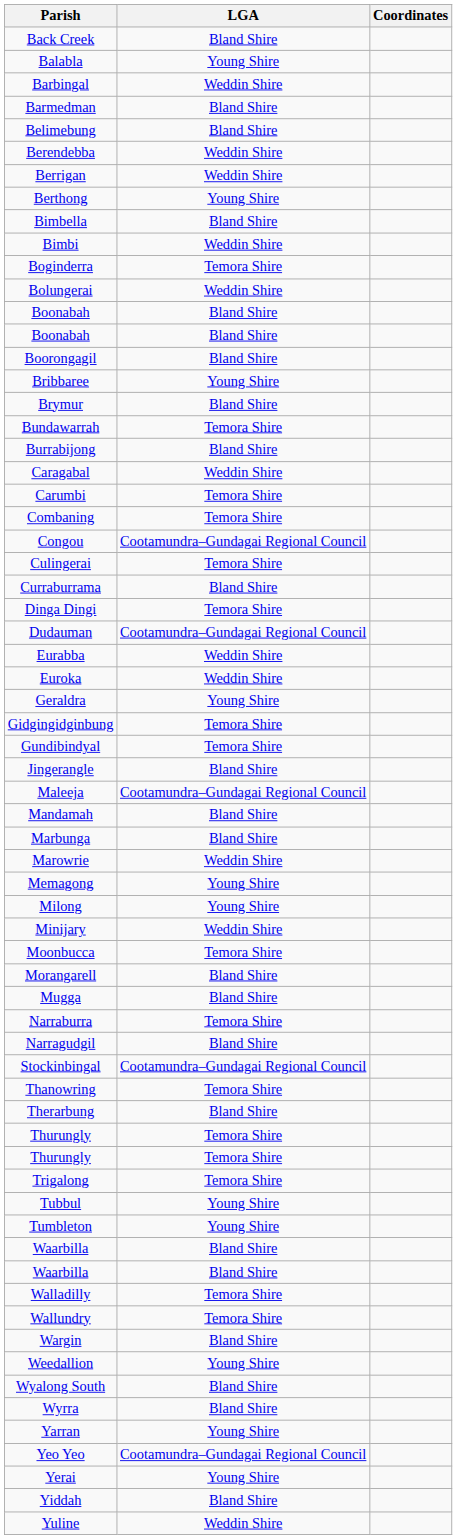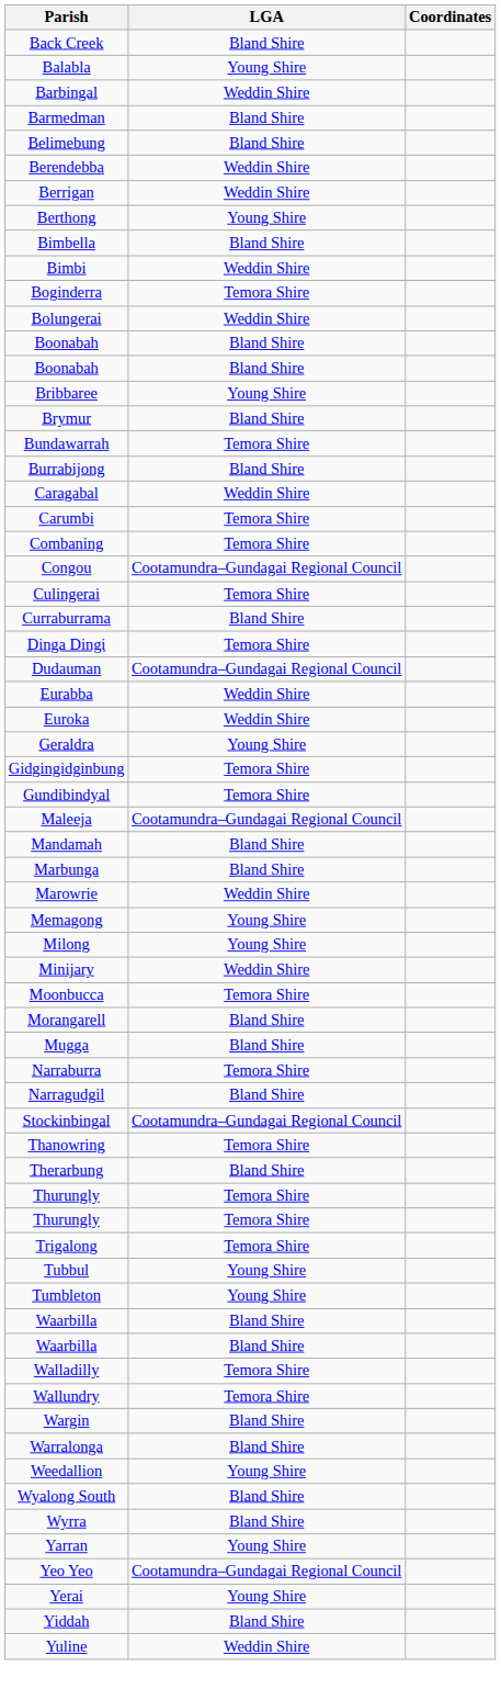 <table class="wikitable" style="text-align:center">
 <tr>
 <th>Parish</th>
 <th>LGA</th>
 <th>Coordinates</th>
 </tr>
 <tr>
 <td><a href='#'>Back Creek</a></td>
 <td><a href='#'>Bland Shire</a></td>
 <td></td>
 </tr>
 <tr>
 <td><a href='#'>Balabla</a></td>
 <td><a href='#'>Young Shire</a></td>
 <td></td>
 </tr>
 <tr>
 <td><a href='#'>Barbingal</a></td>
 <td><a href='#'>Weddin Shire</a></td>
 <td></td>
 </tr>
 <tr>
 <td><a href='#'>Barmedman</a></td>
 <td><a href='#'>Bland Shire</a></td>
 <td></td>
 </tr>
 <tr>
 <td><a href='#'>Belimebung</a></td>
 <td><a href='#'>Bland Shire</a></td>
 <td></td>
 </tr>
 <tr>
 <td><a href='#'>Berendebba</a></td>
 <td><a href='#'>Weddin Shire</a></td>
 <td></td>
 </tr>
 <tr>
 <td><a href='#'>Berrigan</a></td>
 <td><a href='#'>Weddin Shire</a></td>
 <td></td>
 </tr>
 <tr>
 <td><a href='#'>Berthong</a></td>
 <td><a href='#'>Young Shire</a></td>
 <td></td>
 </tr>
 <tr>
 <td><a href='#'>Bimbella</a></td>
 <td><a href='#'>Bland Shire</a></td>
 <td></td>
 </tr>
 <tr>
 <td><a href='#'>Bimbi</a></td>
 <td><a href='#'>Weddin Shire</a></td>
 <td></td>
 </tr>
 <tr>
 <td><a href='#'>Boginderra</a></td>
 <td><a href='#'>Temora Shire</a></td>
 <td></td>
 </tr>
 <tr>
 <td><a href='#'>Bolungerai</a></td>
 <td><a href='#'>Weddin Shire</a></td>
 <td></td>
 </tr>
 <tr>
 <td><a href='#'>Boonabah</a></td>
 <td><a href='#'>Bland Shire</a></td>
 <td></td>
 </tr>
 <tr>
 <td><a href='#'>Boonabah</a></td>
-<td><a href='#'>Bland Shire</a></td>
-<td></td>
-</tr>
-<tr>
-<td><a href='#'>Boorongagil</a></td>
 <td><a href='#'>Bland Shire</a></td>
 <td></td>
 </tr>
 <tr>
 <td><a href='#'>Bribbaree</a></td>
 <td><a href='#'>Young Shire</a></td>
 <td></td>
 </tr>
 <tr>
 <td><a href='#'>Brymur</a></td>
 <td><a href='#'>Bland Shire</a></td>
 <td></td>
 </tr>
 <tr>
 <td><a href='#'>Bundawarrah</a></td>
 <td><a href='#'>Temora Shire</a></td>
 <td></td>
 </tr>
 <tr>
 <td><a href='#'>Burrabijong</a></td>
 <td><a href='#'>Bland Shire</a></td>
 <td></td>
 </tr>
 <tr>
 <td><a href='#'>Caragabal</a></td>
 <td><a href='#'>Weddin Shire</a></td>
 <td></td>
 </tr>
 <tr>
 <td><a href='#'>Carumbi</a></td>
 <td><a href='#'>Temora Shire</a></td>
 <td></td>
 </tr>
 <tr>
 <td><a href='#'>Combaning</a></td>
 <td><a href='#'>Temora Shire</a></td>
 <td></td>
 </tr>
 <tr>
 <td><a href='#'>Congou</a></td>
 <td><a href='#'>Cootamundra–Gundagai Regional Council</a></td>
 <td></td>
 </tr>
 <tr>
 <td><a href='#'>Culingerai</a></td>
 <td><a href='#'>Temora Shire</a></td>
 <td></td>
 </tr>
 <tr>
 <td><a href='#'>Curraburrama</a></td>
 <td><a href='#'>Bland Shire</a></td>
 <td></td>
 </tr>
 <tr>
 <td><a href='#'>Dinga Dingi</a></td>
 <td><a href='#'>Temora Shire</a></td>
 <td></td>
 </tr>
 <tr>
 <td><a href='#'>Dudauman</a></td>
 <td><a href='#'>Cootamundra–Gundagai Regional Council</a></td>
 <td></td>
 </tr>
 <tr>
 <td><a href='#'>Eurabba</a></td>
 <td><a href='#'>Weddin Shire</a></td>
 <td></td>
 </tr>
 <tr>
 <td><a href='#'>Euroka</a></td>
 <td><a href='#'>Weddin Shire</a></td>
 <td></td>
 </tr>
 <tr>
 <td><a href='#'>Geraldra</a></td>
 <td><a href='#'>Young Shire</a></td>
 <td></td>
 </tr>
 <tr>
 <td><a href='#'>Gidgingidginbung</a></td>
 <td><a href='#'>Temora Shire</a></td>
 <td></td>
 </tr>
 <tr>
 <td><a href='#'>Gundibindyal</a></td>
 <td><a href='#'>Temora Shire</a></td>
-<td></td>
-</tr>
-<tr>
-<td><a href='#'>Jingerangle</a></td>
-<td><a href='#'>Bland Shire</a></td>
 <td></td>
 </tr>
 <tr>
 <td><a href='#'>Maleeja</a></td>
 <td><a href='#'>Cootamundra–Gundagai Regional Council</a></td>
 <td></td>
 </tr>
 <tr>
 <td><a href='#'>Mandamah</a></td>
 <td><a href='#'>Bland Shire</a></td>
 <td></td>
 </tr>
 <tr>
 <td><a href='#'>Marbunga</a></td>
 <td><a href='#'>Bland Shire</a></td>
 <td></td>
 </tr>
 <tr>
 <td><a href='#'>Marowrie</a></td>
 <td><a href='#'>Weddin Shire</a></td>
 <td></td>
 </tr>
 <tr>
 <td><a href='#'>Memagong</a></td>
 <td><a href='#'>Young Shire</a></td>
 <td></td>
 </tr>
 <tr>
 <td><a href='#'>Milong</a></td>
 <td><a href='#'>Young Shire</a></td>
 <td></td>
 </tr>
 <tr>
 <td><a href='#'>Minijary</a></td>
 <td><a href='#'>Weddin Shire</a></td>
 <td></td>
 </tr>
 <tr>
 <td><a href='#'>Moonbucca</a></td>
 <td><a href='#'>Temora Shire</a></td>
 <td></td>
 </tr>
 <tr>
 <td><a href='#'>Morangarell</a></td>
 <td><a href='#'>Bland Shire</a></td>
 <td></td>
 </tr>
 <tr>
 <td><a href='#'>Mugga</a></td>
 <td><a href='#'>Bland Shire</a></td>
 <td></td>
 </tr>
 <tr>
 <td><a href='#'>Narraburra</a></td>
 <td><a href='#'>Temora Shire</a></td>
 <td></td>
 </tr>
 <tr>
 <td><a href='#'>Narragudgil</a></td>
 <td><a href='#'>Bland Shire</a></td>
 <td></td>
 </tr>
 <tr>
 <td><a href='#'>Stockinbingal</a></td>
 <td><a href='#'>Cootamundra–Gundagai Regional Council</a></td>
 <td></td>
 </tr>
 <tr>
 <td><a href='#'>Thanowring</a></td>
 <td><a href='#'>Temora Shire</a></td>
 <td></td>
 </tr>
 <tr>
 <td><a href='#'>Therarbung</a></td>
 <td><a href='#'>Bland Shire</a></td>
 <td></td>
 </tr>
 <tr>
 <td><a href='#'>Thurungly</a></td>
 <td><a href='#'>Temora Shire</a></td>
 <td></td>
 </tr>
 <tr>
 <td><a href='#'>Thurungly</a></td>
 <td><a href='#'>Temora Shire</a></td>
 <td></td>
 </tr>
 <tr>
 <td><a href='#'>Trigalong</a></td>
 <td><a href='#'>Temora Shire</a></td>
 <td></td>
 </tr>
 <tr>
 <td><a href='#'>Tubbul</a></td>
 <td><a href='#'>Young Shire</a></td>
 <td></td>
 </tr>
 <tr>
 <td><a href='#'>Tumbleton</a></td>
 <td><a href='#'>Young Shire</a></td>
 <td></td>
 </tr>
 <tr>
 <td><a href='#'>Waarbilla</a></td>
 <td><a href='#'>Bland Shire</a></td>
 <td></td>
 </tr>
 <tr>
 <td><a href='#'>Waarbilla</a></td>
 <td><a href='#'>Bland Shire</a></td>
 <td></td>
 </tr>
 <tr>
 <td><a href='#'>Walladilly</a></td>
 <td><a href='#'>Temora Shire</a></td>
 <td></td>
 </tr>
 <tr>
 <td><a href='#'>Wallundry</a></td>
 <td><a href='#'>Temora Shire</a></td>
 <td></td>
 </tr>
 <tr>
 <td><a href='#'>Wargin</a></td>
 <td><a href='#'>Bland Shire</a></td>
 <td></td>
 </tr>
 <tr>
+<td><a href='#'>Warralonga</a></td>
+<td><a href='#'>Bland Shire</a></td>
+<td></td>
+</tr>
+<tr>
 <td><a href='#'>Weedallion</a></td>
 <td><a href='#'>Young Shire</a></td>
 <td></td>
 </tr>
 <tr>
 <td><a href='#'>Wyalong South</a></td>
 <td><a href='#'>Bland Shire</a></td>
 <td></td>
 </tr>
 <tr>
 <td><a href='#'>Wyrra</a></td>
 <td><a href='#'>Bland Shire</a></td>
 <td></td>
 </tr>
 <tr>
 <td><a href='#'>Yarran</a></td>
 <td><a href='#'>Young Shire</a></td>
 <td></td>
 </tr>
 <tr>
 <td><a href='#'>Yeo Yeo</a></td>
 <td><a href='#'>Cootamundra–Gundagai Regional Council</a></td>
 <td></td>
 </tr>
 <tr>
 <td><a href='#'>Yerai</a></td>
 <td><a href='#'>Young Shire</a></td>
 <td></td>
 </tr>
 <tr>
 <td><a href='#'>Yiddah</a></td>
 <td><a href='#'>Bland Shire</a></td>
 <td></td>
 </tr>
 <tr>
 <td><a href='#'>Yuline</a></td>
 <td><a href='#'>Weddin Shire</a></td>
 <td></td>
 </tr>
 </table>
